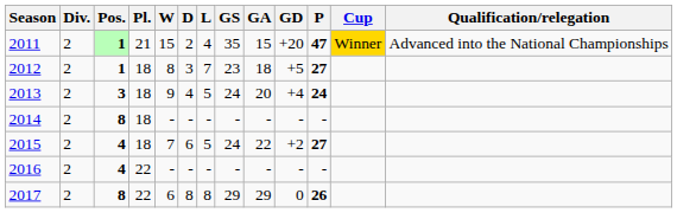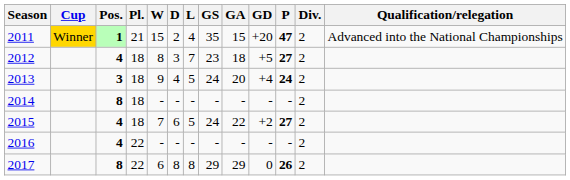 <table class="wikitable">
 <tr style="background:#efefef;">
 <th>Season</th>
-<th>Div.</th>
+<th><a href='#'>Cup</a></th>
 <th>Pos.</th>
 <th>Pl.</th>
 <th>W</th>
 <th>D</th>
 <th>L</th>
 <th>GS</th>
 <th>GA</th>
 <th>GD</th>
 <th>P</th>
-<th><a href='#'>Cup</a></th>
+<th>Div.</th>
 <th>Qualification/relegation</th>
 </tr>
 <tr>
 <td><a href='#'>2011</a></td>
-<td>2</td>
+<td bgcolor=gold>Winner</td>
 <td align=right bgcolor=#B9FFB9><strong>1</strong></td>
 <td align=right>21</td>
 <td align=right>15</td>
 <td align=right>2</td>
 <td align=right>4</td>
 <td align=right>35</td>
 <td align=right>15</td>
 <td align=right>+20</td>
 <td align=right><strong>47</strong></td>
-<td bgcolor=gold>Winner</td>
+<td>2</td>
 <td>Advanced into the National Championships</td>
 </tr>
 <tr>
 <td><a href='#'>2012</a></td>
-<td>2</td>
-<td align=right><strong>1</strong></td>
+<td></td>
+<td align=right><strong>4</strong></td>
 <td align=right>18</td>
 <td align=right>8</td>
 <td align=right>3</td>
 <td align=right>7</td>
 <td align=right>23</td>
 <td align=right>18</td>
 <td align=right>+5</td>
 <td align=right><strong>27</strong></td>
-<td></td>
+<td>2</td>
 <td></td>
 </tr>
 <tr>
 <td><a href='#'>2013</a></td>
-<td>2</td>
+<td></td>
 <td align=right><strong>3</strong></td>
 <td align=right>18</td>
 <td align=right>9</td>
 <td align=right>4</td>
 <td align=right>5</td>
 <td align=right>24</td>
 <td align=right>20</td>
 <td align=right>+4</td>
 <td align=right><strong>24</strong></td>
-<td></td>
+<td>2</td>
 <td></td>
 </tr>
 <tr>
 <td><a href='#'>2014</a></td>
-<td>2</td>
+<td></td>
 <td align=right><strong>8</strong></td>
 <td align=right>18</td>
 <td align=right>-</td>
 <td align=right>-</td>
 <td align=right>-</td>
 <td align=right>-</td>
 <td align=right>-</td>
 <td align=right>-</td>
 <td align=right>-</td>
-<td></td>
+<td>2</td>
 <td></td>
 </tr>
 <tr>
 <td><a href='#'>2015</a></td>
-<td>2</td>
+<td></td>
 <td align=right><strong>4</strong></td>
 <td align=right>18</td>
 <td align=right>7</td>
 <td align=right>6</td>
 <td align=right>5</td>
 <td align=right>24</td>
 <td align=right>22</td>
 <td align=right>+2</td>
 <td align=right><strong>27</strong></td>
-<td></td>
+<td>2</td>
 <td></td>
 </tr>
 <tr>
 <td><a href='#'>2016</a></td>
-<td>2</td>
+<td></td>
 <td align=right><strong>4</strong></td>
 <td align=right>22</td>
 <td align=right>-</td>
 <td align=right>-</td>
 <td align=right>-</td>
 <td align=right>-</td>
 <td align=right>-</td>
 <td align=right>-</td>
 <td align=right>-</td>
-<td></td>
+<td>2</td>
 <td></td>
 </tr>
 <tr>
 <td><a href='#'>2017</a></td>
-<td>2</td>
+<td></td>
 <td align=right><strong>8</strong></td>
 <td align=right>22</td>
 <td align=right>6</td>
 <td align=right>8</td>
 <td align=right>8</td>
 <td align=right>29</td>
 <td align=right>29</td>
 <td align=right>0</td>
 <td align=right><strong>26</strong></td>
-<td></td>
+<td>2</td>
 <td></td>
 </tr>
 </table>
